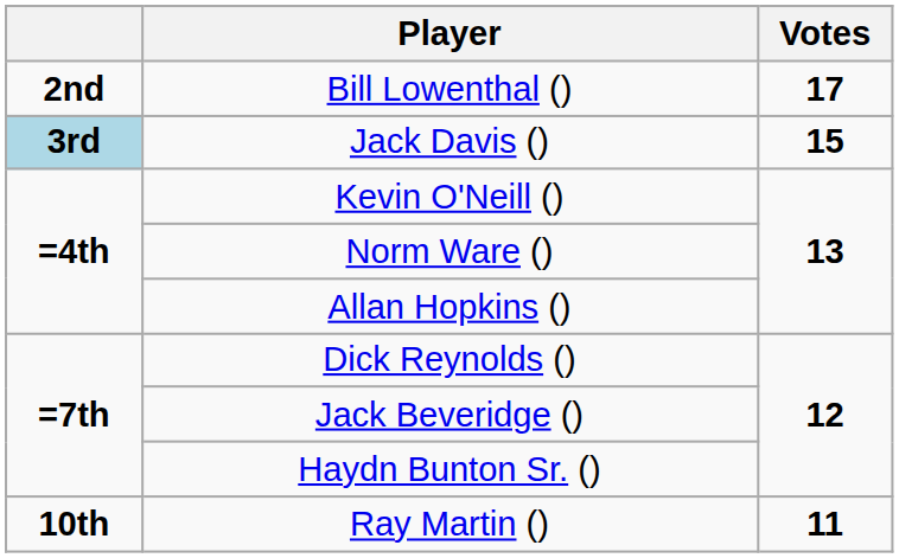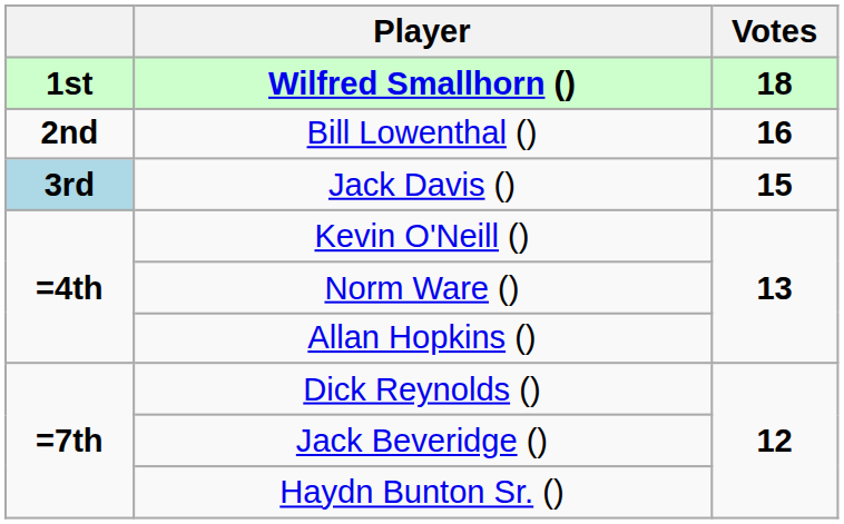 <table class="wikitable" style="text-align: center; font-size: 90%;">
 <tr>
 <th width="50"></th>
 <th width="250">Player</th>
 <th width="50">Votes</th>
 </tr>
+<tr style="background: #CCFFCC; font-weight: bold;" |>
+<td><strong>1st</strong></td>
+<td><a href='#'>Wilfred Smallhorn</a> ()</td>
+<td><strong>18</strong></td>
+</tr>
 <tr>
 <td rowspan=1><strong>2nd</strong></td>
 <td><a href='#'>Bill Lowenthal</a> ()</td>
-<td rowspan=1><strong>17</strong></td>
+<td rowspan=1><strong>16</strong></td>
 </tr>
 <tr>
 <td rowspan=1 style="background: lightblue;"><strong>3rd</strong></td>
 <td><a href='#'>Jack Davis</a> ()</td>
 <td rowspan=1><strong>15</strong></td>
 </tr>
 <tr>
 <td rowspan=3><strong>=4th</strong></td>
 <td><a href='#'>Kevin O'Neill</a> ()</td>
 <td rowspan=3><strong>13</strong></td>
 </tr>
 <tr>
 <td><a href='#'>Norm Ware</a> ()</td>
 </tr>
 <tr>
 <td><a href='#'>Allan Hopkins</a> ()</td>
 </tr>
 <tr>
 <td rowspan=3><strong>=7th</strong></td>
 <td><a href='#'>Dick Reynolds</a> ()</td>
 <td rowspan=3><strong>12</strong></td>
 </tr>
 <tr>
 <td><a href='#'>Jack Beveridge</a> ()</td>
 </tr>
 <tr>
 <td><a href='#'>Haydn Bunton Sr.</a> ()</td>
 </tr>
-<tr>
-<td rowspan=1><strong>10th</strong></td>
-<td><a href='#'>Ray Martin</a> ()</td>
-<td rowspan=1><strong>11</strong></td>
-</tr>
 </table>
